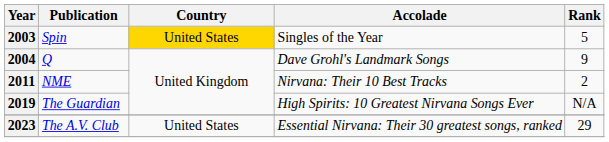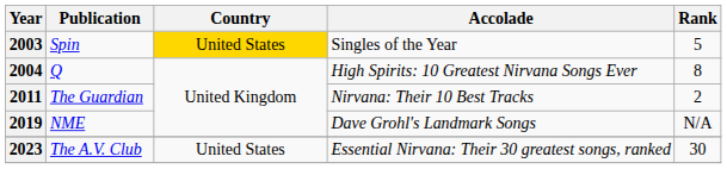 <table class="wikitable plainrowheaders" style="text-align:left;">
 <tr>
 <th scope="col">Year</th>
 <th scope="col" style="width:6em;">Publication</th>
 <th scope="col" style="width:10em;">Country</th>
 <th scope="col">Accolade</th>
 <th scope="col">Rank</th>
 </tr>
 <tr>
 <th scope="row">2003</th>
 <td><em><a href='#'>Spin</a></em></td>
 <td style="background: gold; text-align:center;">United States</td>
 <td>Singles of the Year</td>
 <td style="text-align:center;">5</td>
 </tr>
 <tr>
 <th scope="row">2004</th>
 <td><em><a href='#'>Q</a></em></td>
 <td style="text-align:center;" rowspan="3">United Kingdom</td>
-<td><em>Dave Grohl's Landmark Songs</em></td>
-<td style="text-align:center;">9</td>
+<td><em>High Spirits: 10 Greatest Nirvana Songs Ever</em></td>
+<td style="text-align:center;">8</td>
 </tr>
 <tr>
 <th scope="row">2011</th>
-<td><em><a href='#'>NME</a></em></td>
+<td><em><a href='#'>The Guardian</a></em></td>
 <td><em>Nirvana: Their 10 Best Tracks</em></td>
 <td style="text-align:center;">2</td>
 </tr>
 <tr>
 <th scope="row">2019</th>
-<td><em><a href='#'>The Guardian</a></em></td>
-<td><em>High Spirits: 10 Greatest Nirvana Songs Ever</em></td>
+<td><em><a href='#'>NME</a></em></td>
+<td><em>Dave Grohl's Landmark Songs</em></td>
 <td style="text-align:center;">N/A</td>
 </tr>
 <tr>
 </tr>
 <tr>
 <th scope="row">2023</th>
 <td><em><a href='#'>The A.V. Club</a></em></td>
 <td style="text-align:center">United States</td>
 <td><em>Essential Nirvana: Their 30 greatest songs, ranked</em></td>
-<td style="text-align:center;">29</td>
+<td style="text-align:center;">30</td>
 </tr>
 <tr>
 </tr>
 </table>
